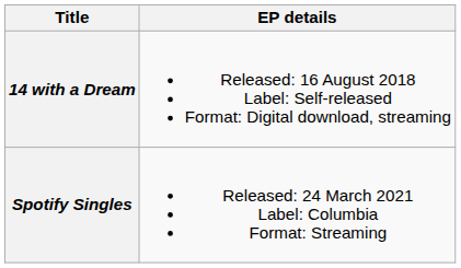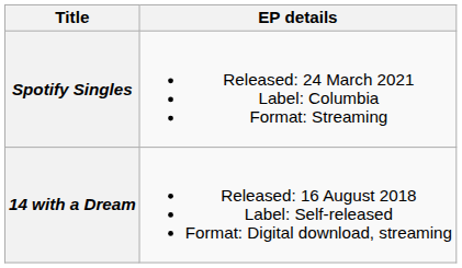 <table class="wikitable plainrowheaders" style="text-align:center;">
 <tr>
 <th scope="col">Title</th>
 <th scope="col">EP details</th>
 </tr>
 <tr>
+<th scope="row"><em>Spotify Singles</em></th>
+<td><br><ul><li>Released: 24 March 2021<br></li><li>Label: Columbia</li><li>Format: Streaming</li></ul></td>
+</tr>
+<tr>
 <th scope="row"><em>14 with a Dream</em></th>
 <td><br><ul><li>Released: 16 August 2018<br></li><li>Label: Self-released</li><li>Format: Digital download, streaming</li></ul></td>
 </tr>
-<tr>
-<th scope="row"><em>Spotify Singles</em></th>
-<td><br><ul><li>Released: 24 March 2021<br></li><li>Label: Columbia</li><li>Format: Streaming</li></ul></td>
-</tr>
 </table>
